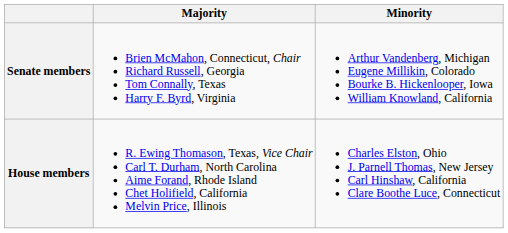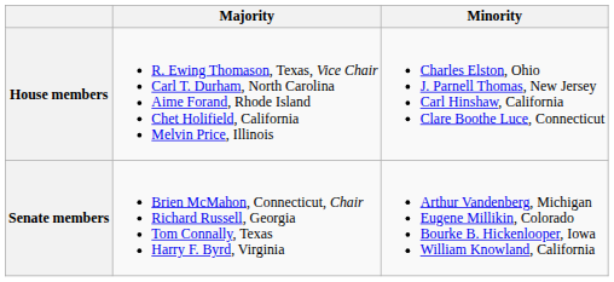 <table class=wikitable>
 <tr>
 <th></th>
 <th>Majority</th>
 <th>Minority</th>
 </tr>
 <tr>
+<th>House members</th>
+<td valign="top" ><br><ul><li><a href='#'>R. Ewing Thomason</a>, Texas, <em>Vice Chair</em></li><li><a href='#'>Carl T. Durham</a>, North Carolina</li><li><a href='#'>Aime Forand</a>, Rhode Island</li><li><a href='#'>Chet Holifield</a>, California</li><li><a href='#'>Melvin Price</a>, Illinois</li></ul></td>
+<td valign="top" ><br><ul><li><a href='#'>Charles Elston</a>, Ohio</li><li><a href='#'>J. Parnell Thomas</a>, New Jersey</li><li><a href='#'>Carl Hinshaw</a>, California</li><li><a href='#'>Clare Boothe Luce</a>, Connecticut</li></ul></td>
+</tr>
+<tr>
 <th>Senate members</th>
 <td valign="top" ><br><ul><li><a href='#'>Brien McMahon</a>, Connecticut, <em>Chair</em></li><li><a href='#'>Richard Russell</a>, Georgia</li><li><a href='#'>Tom Connally</a>, Texas</li><li><a href='#'>Harry F. Byrd</a>, Virginia</li></ul></td>
 <td valign="top" ><br><ul><li><a href='#'>Arthur Vandenberg</a>, Michigan</li><li><a href='#'>Eugene Millikin</a>, Colorado</li><li><a href='#'>Bourke B. Hickenlooper</a>, Iowa</li><li><a href='#'>William Knowland</a>, California</li></ul></td>
 </tr>
-<tr>
-<th>House members</th>
-<td valign="top" ><br><ul><li><a href='#'>R. Ewing Thomason</a>, Texas, <em>Vice Chair</em></li><li><a href='#'>Carl T. Durham</a>, North Carolina</li><li><a href='#'>Aime Forand</a>, Rhode Island</li><li><a href='#'>Chet Holifield</a>, California</li><li><a href='#'>Melvin Price</a>, Illinois</li></ul></td>
-<td valign="top" ><br><ul><li><a href='#'>Charles Elston</a>, Ohio</li><li><a href='#'>J. Parnell Thomas</a>, New Jersey</li><li><a href='#'>Carl Hinshaw</a>, California</li><li><a href='#'>Clare Boothe Luce</a>, Connecticut</li></ul></td>
-</tr>
 </table>
